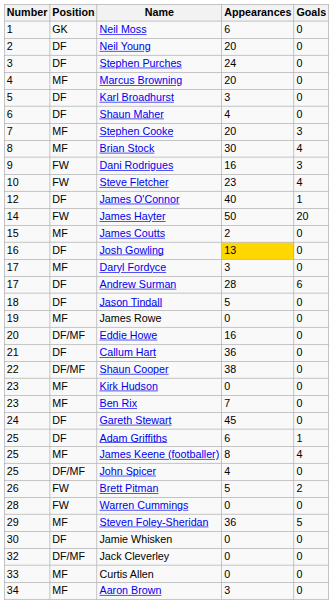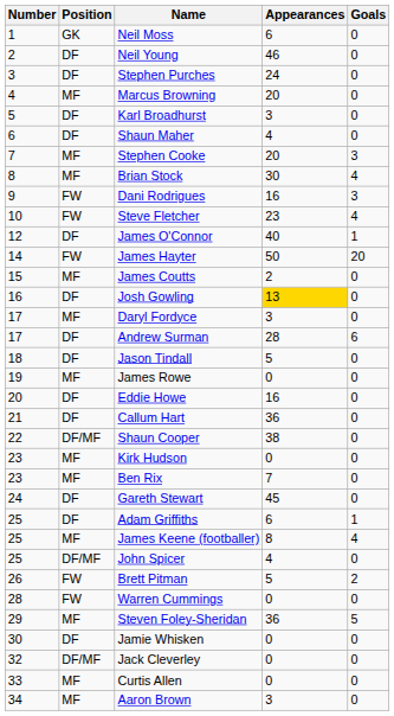 <table class="wikitable">
 <tr>
 <th>Number</th>
 <th>Position</th>
 <th>Name</th>
 <th>Appearances</th>
 <th>Goals</th>
 </tr>
 <tr>
 <td>1</td>
 <td>GK</td>
 <td><a href='#'>Neil Moss</a></td>
 <td>6</td>
 <td>0</td>
 </tr>
 <tr>
 <td>2</td>
 <td>DF</td>
 <td><a href='#'>Neil Young</a></td>
-<td>20</td>
+<td>46</td>
 <td>0</td>
 </tr>
 <tr>
 <td>3</td>
 <td>DF</td>
 <td><a href='#'>Stephen Purches</a></td>
 <td>24</td>
 <td>0</td>
 </tr>
 <tr>
 <td>4</td>
 <td>MF</td>
 <td><a href='#'>Marcus Browning</a></td>
 <td>20</td>
 <td>0</td>
 </tr>
 <tr>
 <td>5</td>
 <td>DF</td>
 <td><a href='#'>Karl Broadhurst</a></td>
 <td>3</td>
 <td>0</td>
 </tr>
 <tr>
 <td>6</td>
 <td>DF</td>
 <td><a href='#'>Shaun Maher</a></td>
 <td>4</td>
 <td>0</td>
 </tr>
 <tr>
 <td>7</td>
 <td>MF</td>
 <td><a href='#'>Stephen Cooke</a></td>
 <td>20</td>
 <td>3</td>
 </tr>
 <tr>
 <td>8</td>
 <td>MF</td>
 <td><a href='#'>Brian Stock</a></td>
 <td>30</td>
 <td>4</td>
 </tr>
 <tr>
 <td>9</td>
 <td>FW</td>
 <td><a href='#'>Dani Rodrigues</a></td>
 <td>16</td>
 <td>3</td>
 </tr>
 <tr>
 <td>10</td>
 <td>FW</td>
 <td><a href='#'>Steve Fletcher</a></td>
 <td>23</td>
 <td>4</td>
 </tr>
 <tr>
 <td>12</td>
 <td>DF</td>
 <td><a href='#'>James O'Connor</a></td>
 <td>40</td>
 <td>1</td>
 </tr>
 <tr>
 <td>14</td>
 <td>FW</td>
 <td><a href='#'>James Hayter</a></td>
 <td>50</td>
 <td>20</td>
 </tr>
 <tr>
 <td>15</td>
 <td>MF</td>
 <td><a href='#'>James Coutts</a></td>
 <td>2</td>
 <td>0</td>
 </tr>
 <tr>
 <td>16</td>
 <td>DF</td>
 <td><a href='#'>Josh Gowling</a></td>
 <td style="background: gold;">13</td>
 <td>0</td>
 </tr>
 <tr>
 <td>17</td>
 <td>MF</td>
 <td><a href='#'>Daryl Fordyce</a></td>
 <td>3</td>
 <td>0</td>
 </tr>
 <tr>
 <td>17</td>
 <td>DF</td>
 <td><a href='#'>Andrew Surman</a></td>
 <td>28</td>
 <td>6</td>
 </tr>
 <tr>
 <td>18</td>
 <td>DF</td>
 <td><a href='#'>Jason Tindall</a></td>
 <td>5</td>
 <td>0</td>
 </tr>
 <tr>
 <td>19</td>
 <td>MF</td>
 <td>James Rowe</td>
 <td>0</td>
 <td>0</td>
 </tr>
 <tr>
 <td>20</td>
-<td>DF/MF</td>
+<td>DF</td>
 <td><a href='#'>Eddie Howe</a></td>
 <td>16</td>
 <td>0</td>
 </tr>
 <tr>
 <td>21</td>
 <td>DF</td>
 <td><a href='#'>Callum Hart</a></td>
 <td>36</td>
 <td>0</td>
 </tr>
 <tr>
 <td>22</td>
 <td>DF/MF</td>
 <td><a href='#'>Shaun Cooper</a></td>
 <td>38</td>
 <td>0</td>
 </tr>
 <tr>
 <td>23</td>
 <td>MF</td>
 <td><a href='#'>Kirk Hudson</a></td>
 <td>0</td>
 <td>0</td>
 </tr>
 <tr>
 <td>23</td>
 <td>MF</td>
 <td><a href='#'>Ben Rix</a></td>
 <td>7</td>
 <td>0</td>
 </tr>
 <tr>
 <td>24</td>
 <td>DF</td>
 <td><a href='#'>Gareth Stewart</a></td>
 <td>45</td>
 <td>0</td>
 </tr>
 <tr>
 <td>25</td>
 <td>DF</td>
 <td><a href='#'>Adam Griffiths</a></td>
 <td>6</td>
 <td>1</td>
 </tr>
 <tr>
 <td>25</td>
 <td>MF</td>
 <td><a href='#'>James Keene (footballer)</a></td>
 <td>8</td>
 <td>4</td>
 </tr>
 <tr>
 <td>25</td>
 <td>DF/MF</td>
 <td><a href='#'>John Spicer</a></td>
 <td>4</td>
 <td>0</td>
 </tr>
 <tr>
 <td>26</td>
 <td>FW</td>
 <td><a href='#'>Brett Pitman</a></td>
 <td>5</td>
 <td>2</td>
 </tr>
 <tr>
 <td>28</td>
 <td>FW</td>
 <td><a href='#'>Warren Cummings</a></td>
 <td>0</td>
 <td>0</td>
 </tr>
 <tr>
 <td>29</td>
 <td>MF</td>
 <td><a href='#'>Steven Foley-Sheridan</a></td>
 <td>36</td>
 <td>5</td>
 </tr>
 <tr>
 <td>30</td>
 <td>DF</td>
 <td>Jamie Whisken</td>
 <td>0</td>
 <td>0</td>
 </tr>
 <tr>
 <td>32</td>
 <td>DF/MF</td>
 <td>Jack Cleverley</td>
 <td>0</td>
 <td>0</td>
 </tr>
 <tr>
 <td>33</td>
 <td>MF</td>
 <td>Curtis Allen</td>
 <td>0</td>
 <td>0</td>
 </tr>
 <tr>
 <td>34</td>
 <td>MF</td>
 <td><a href='#'>Aaron Brown</a></td>
 <td>3</td>
 <td>0</td>
 </tr>
 </table>
